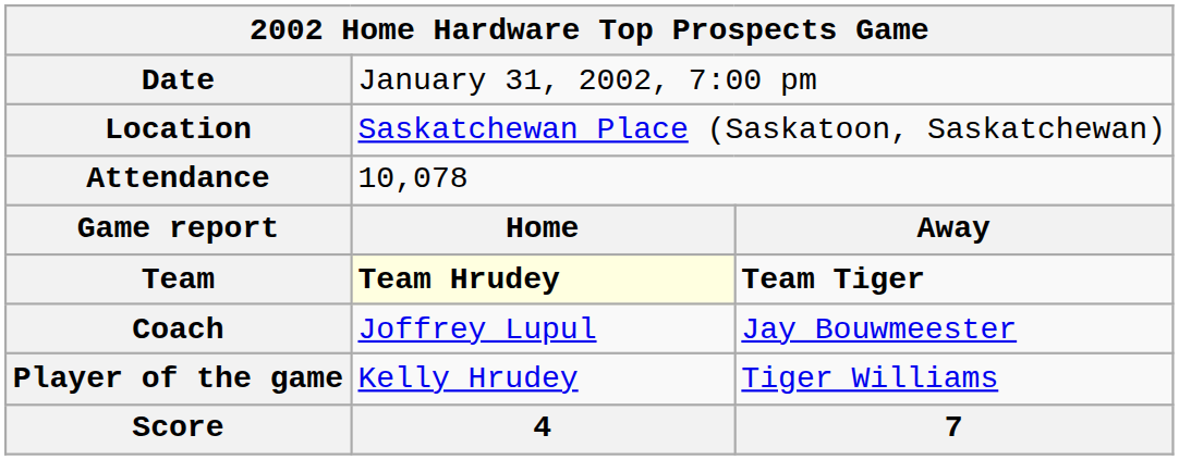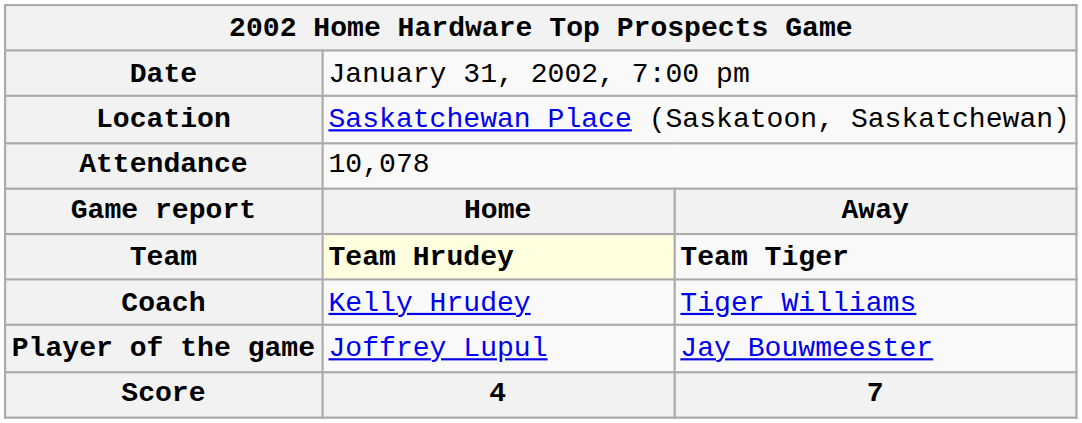 <table class="wikitable">
 <tr>
 <th colspan="3">2002 Home Hardware Top Prospects Game</th>
 </tr>
 <tr>
 <th>Date</th>
 <td colspan="2">January 31, 2002, 7:00 pm</td>
 </tr>
 <tr>
 <th>Location</th>
 <td colspan="2"><a href='#'>Saskatchewan Place</a> (Saskatoon, Saskatchewan)</td>
 </tr>
 <tr>
 <th>Attendance</th>
 <td colspan="2">10,078</td>
 </tr>
 <tr>
 <th>Game report</th>
 <th>Home</th>
 <th>Away</th>
 </tr>
 <tr>
 <th>Team</th>
 <td style="background: lightyellow;"><strong>Team Hrudey</strong></td>
 <td><strong>Team Tiger</strong></td>
 </tr>
 <tr>
 <th>Coach</th>
-<td><a href='#'>Joffrey Lupul</a></td>
-<td><a href='#'>Jay Bouwmeester</a></td>
+<td><a href='#'>Kelly Hrudey</a></td>
+<td><a href='#'>Tiger Williams</a></td>
 </tr>
 <tr>
 <th>Player of the game</th>
-<td><a href='#'>Kelly Hrudey</a></td>
-<td><a href='#'>Tiger Williams</a></td>
+<td><a href='#'>Joffrey Lupul</a></td>
+<td><a href='#'>Jay Bouwmeester</a></td>
 </tr>
 <tr>
 <th>Score</th>
 <th>4</th>
 <th>7</th>
 </tr>
 </table>
